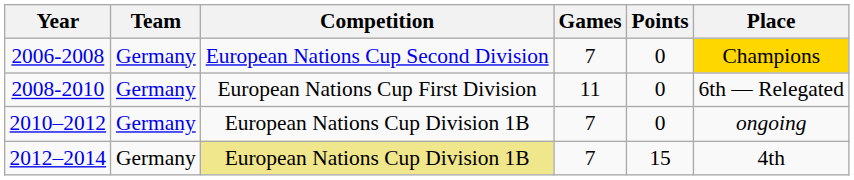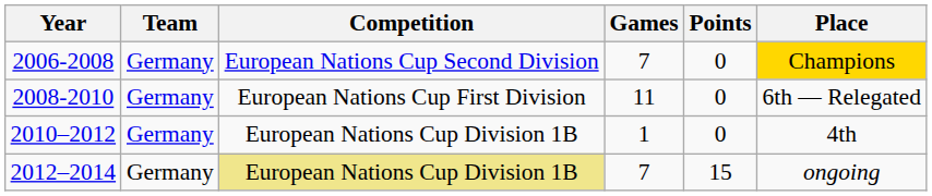 <table class="wikitable">
 <tr>
 <th>Year</th>
 <th>Team</th>
 <th>Competition</th>
 <th>Games</th>
 <th>Points</th>
 <th>Place</th>
 </tr>
 <tr align="center">
 <td><a href='#'>2006-2008</a></td>
 <td><a href='#'>Germany</a></td>
 <td><a href='#'>European Nations Cup Second Division</a></td>
 <td>7</td>
 <td>0</td>
 <td bgcolor="#FFD700">Champions</td>
 </tr>
 <tr align="center">
 <td><a href='#'>2008-2010</a></td>
 <td><a href='#'>Germany</a></td>
 <td>European Nations Cup First Division</td>
 <td>11</td>
 <td>0</td>
 <td>6th — Relegated</td>
 </tr>
 <tr align="center">
 <td><a href='#'>2010–2012</a></td>
 <td><a href='#'>Germany</a></td>
 <td>European Nations Cup Division 1B</td>
-<td>7</td>
+<td>1</td>
 <td>0</td>
-<td><em>ongoing</em></td>
+<td>4th</td>
 </tr>
 <tr align="center">
 <td><a href='#'>2012–2014</a></td>
 <td>Germany</td>
 <td style="background: khaki;">European Nations Cup Division 1B</td>
 <td>7</td>
 <td>15</td>
-<td>4th</td>
+<td><em>ongoing</em></td>
 </tr>
 </table>
